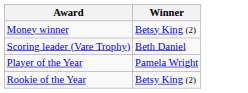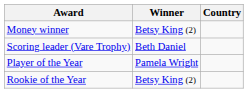 <table class="wikitable">
 <tr>
 <th>Award</th>
 <th>Winner</th>
+<th>Country</th>
 </tr>
 <tr>
 <td><a href='#'>Money winner</a></td>
 <td><a href='#'>Betsy King</a> <small>(2)</small></td>
+<td></td>
 </tr>
 <tr>
 <td><a href='#'>Scoring leader (Vare Trophy)</a></td>
 <td><a href='#'>Beth Daniel</a></td>
+<td></td>
 </tr>
 <tr>
 <td><a href='#'>Player of the Year</a></td>
 <td><a href='#'>Pamela Wright</a></td>
+<td></td>
 </tr>
 <tr>
 <td><a href='#'>Rookie of the Year</a></td>
 <td><a href='#'>Betsy King</a> <small>(2)</small></td>
+<td></td>
 </tr>
 </table>
